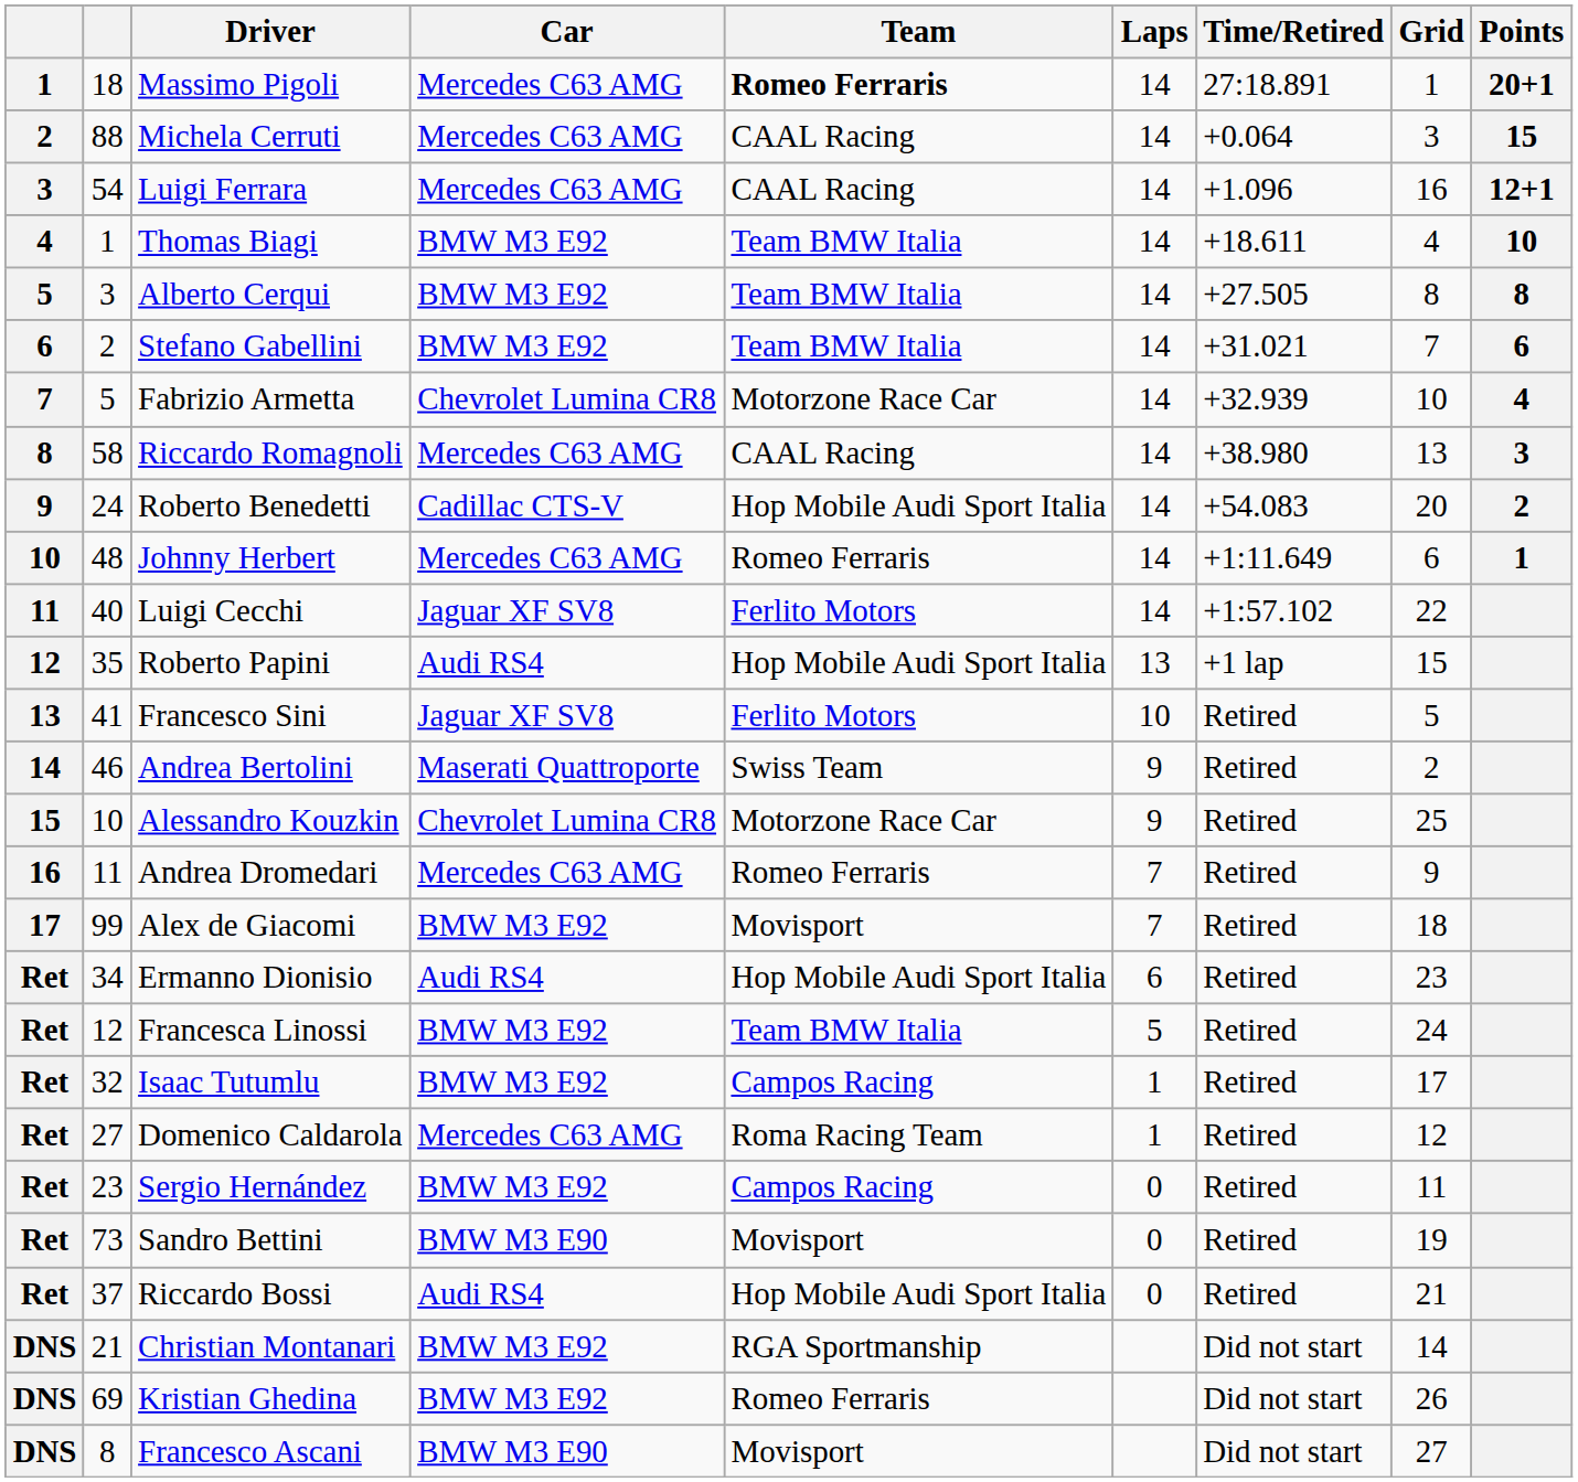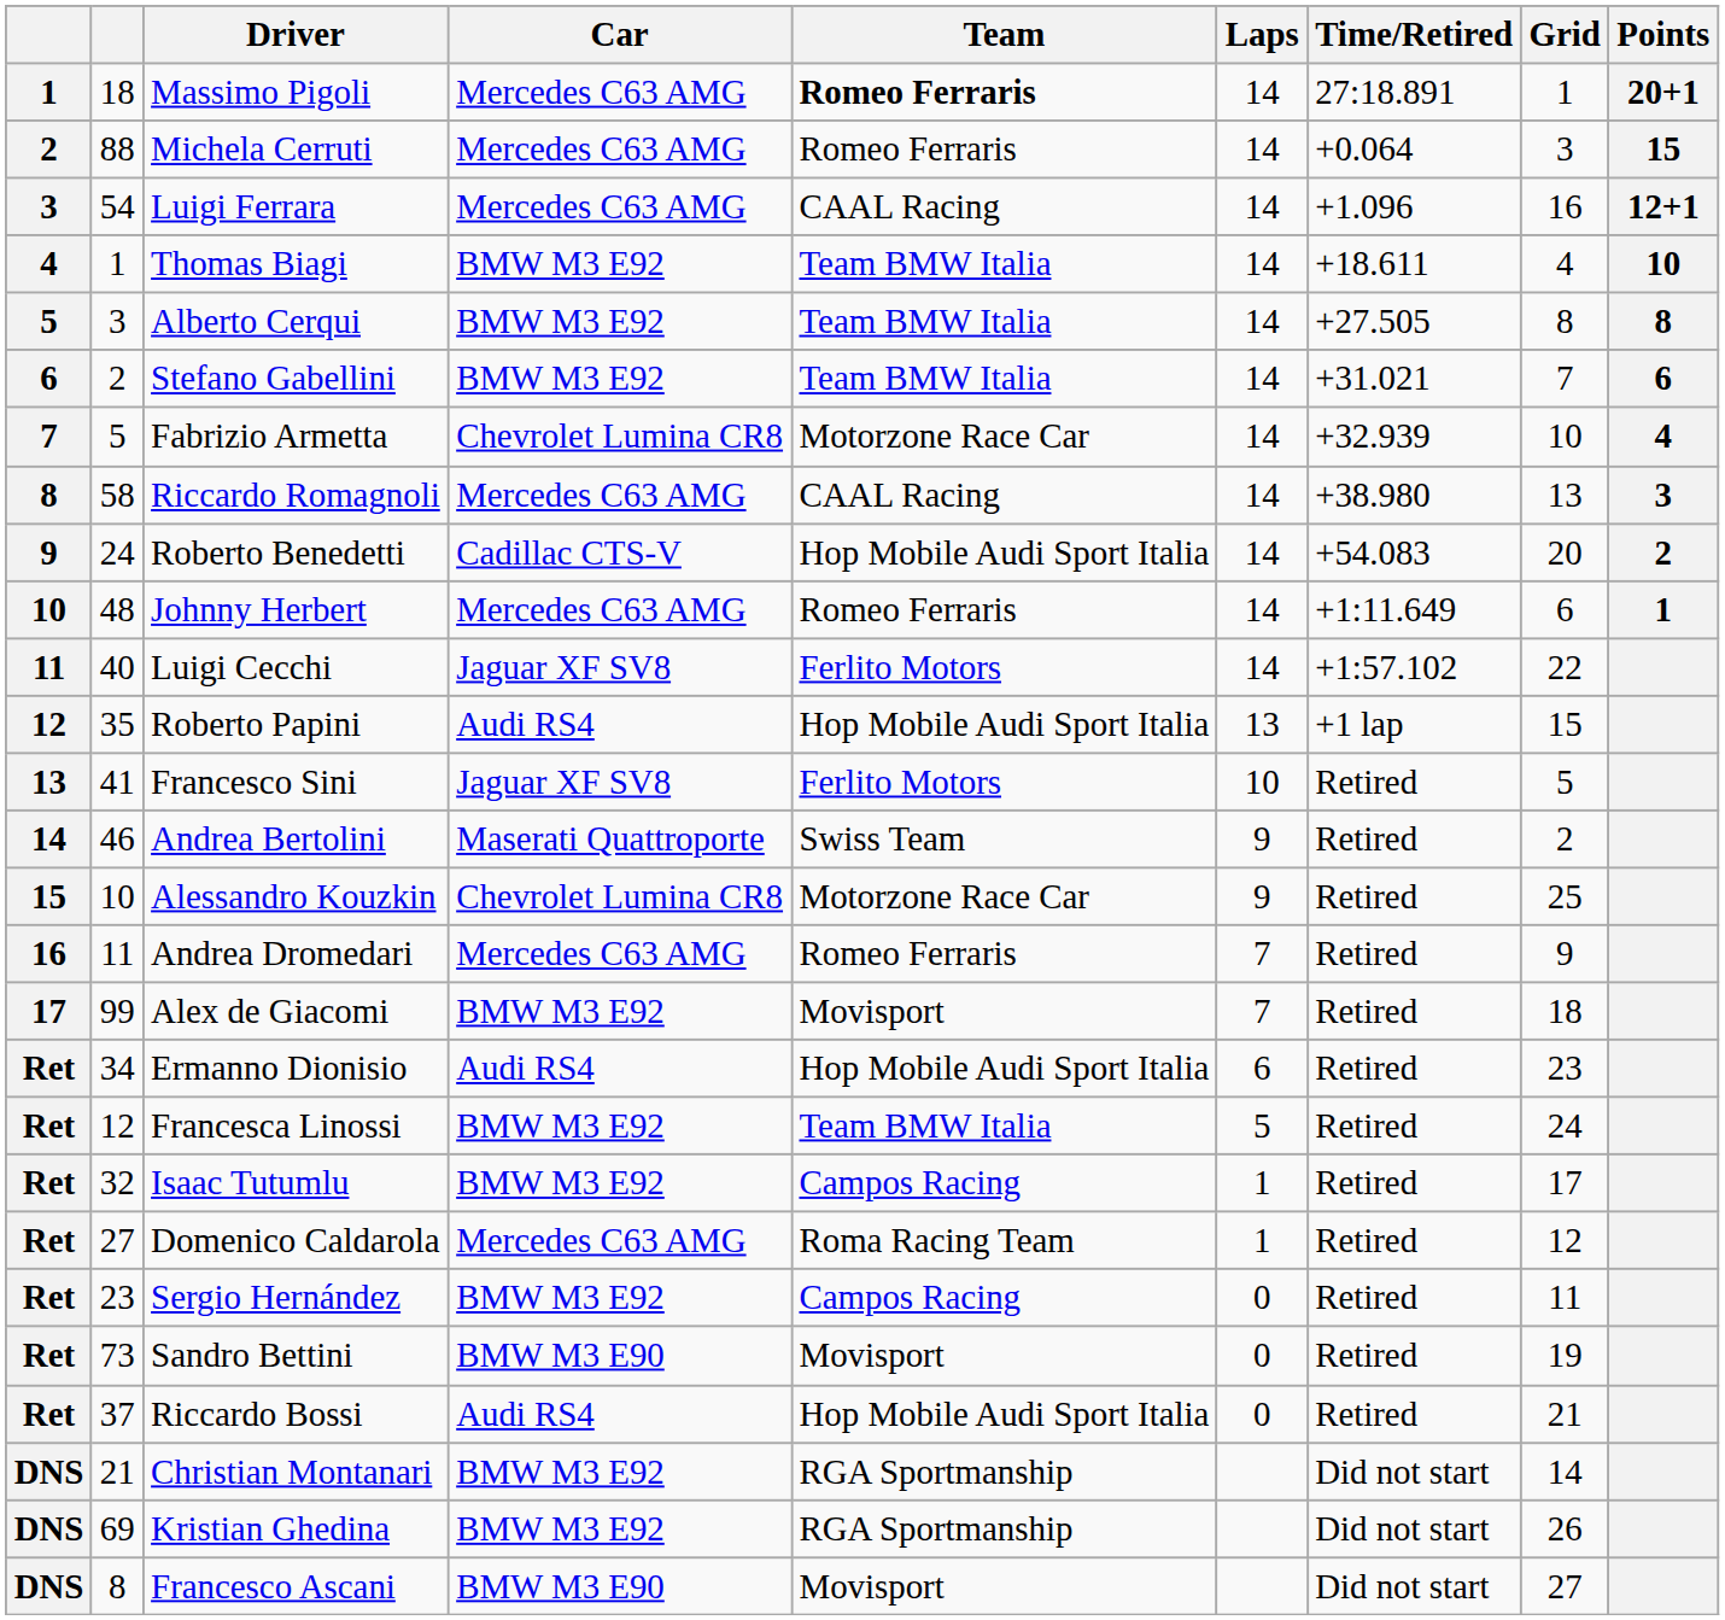 <table class="wikitable sortable" style="font-size:95%">
 <tr>
 <th></th>
 <th></th>
 <th>Driver</th>
 <th>Car</th>
 <th>Team</th>
 <th>Laps</th>
 <th>Time/Retired</th>
 <th>Grid</th>
 <th>Points</th>
 </tr>
 <tr>
 <th>1</th>
 <td align=center>18</td>
 <td> <a href='#'>Massimo Pigoli</a></td>
 <td><a href='#'>Mercedes C63 AMG</a></td>
 <td><strong> Romeo Ferraris</strong></td>
 <td align=center>14</td>
 <td>27:18.891</td>
 <td align=center>1</td>
 <th>20+1</th>
 </tr>
 <tr>
 <th>2</th>
 <td align=center>88</td>
 <td> <a href='#'>Michela Cerruti</a></td>
 <td><a href='#'>Mercedes C63 AMG</a></td>
-<td> CAAL Racing</td>
+<td> Romeo Ferraris</td>
 <td align=center>14</td>
 <td>+0.064</td>
 <td align=center>3</td>
 <th>15</th>
 </tr>
 <tr>
 <th>3</th>
 <td align=center>54</td>
 <td> <a href='#'>Luigi Ferrara</a></td>
 <td><a href='#'>Mercedes C63 AMG</a></td>
 <td> CAAL Racing</td>
 <td align=center>14</td>
 <td>+1.096</td>
 <td align=center>16</td>
 <th>12+1</th>
 </tr>
 <tr>
 <th>4</th>
 <td align=center>1</td>
 <td> <a href='#'>Thomas Biagi</a></td>
 <td><a href='#'>BMW M3 E92</a></td>
 <td> <a href='#'>Team BMW Italia</a></td>
 <td align=center>14</td>
 <td>+18.611</td>
 <td align=center>4</td>
 <th>10</th>
 </tr>
 <tr>
 <th>5</th>
 <td align=center>3</td>
 <td> <a href='#'>Alberto Cerqui</a></td>
 <td><a href='#'>BMW M3 E92</a></td>
 <td> <a href='#'>Team BMW Italia</a></td>
 <td align=center>14</td>
 <td>+27.505</td>
 <td align=center>8</td>
 <th>8</th>
 </tr>
 <tr>
 <th>6</th>
 <td align=center>2</td>
 <td> <a href='#'>Stefano Gabellini</a></td>
 <td><a href='#'>BMW M3 E92</a></td>
 <td> <a href='#'>Team BMW Italia</a></td>
 <td align=center>14</td>
 <td>+31.021</td>
 <td align=center>7</td>
 <th>6</th>
 </tr>
 <tr>
 <th>7</th>
 <td align=center>5</td>
 <td> Fabrizio Armetta</td>
 <td><a href='#'>Chevrolet Lumina CR8</a></td>
 <td> Motorzone Race Car</td>
 <td align=center>14</td>
 <td>+32.939</td>
 <td align=center>10</td>
 <th>4</th>
 </tr>
 <tr>
 <th>8</th>
 <td align=center>58</td>
 <td> <a href='#'>Riccardo Romagnoli</a></td>
 <td><a href='#'>Mercedes C63 AMG</a></td>
 <td> CAAL Racing</td>
 <td align=center>14</td>
 <td>+38.980</td>
 <td align=center>13</td>
 <th>3</th>
 </tr>
 <tr>
 <th>9</th>
 <td align=center>24</td>
 <td> Roberto Benedetti</td>
 <td><a href='#'>Cadillac CTS-V</a></td>
 <td> Hop Mobile Audi Sport Italia</td>
 <td align=center>14</td>
 <td>+54.083</td>
 <td align=center>20</td>
 <th>2</th>
 </tr>
 <tr>
 <th>10</th>
 <td align=center>48</td>
 <td> <a href='#'>Johnny Herbert</a></td>
 <td><a href='#'>Mercedes C63 AMG</a></td>
 <td> Romeo Ferraris</td>
 <td align=center>14</td>
 <td>+1:11.649</td>
 <td align=center>6</td>
 <th>1</th>
 </tr>
 <tr>
 <th>11</th>
 <td align=center>40</td>
 <td> Luigi Cecchi</td>
 <td><a href='#'>Jaguar XF SV8</a></td>
 <td> <a href='#'>Ferlito Motors</a></td>
 <td align=center>14</td>
 <td>+1:57.102</td>
 <td align=center>22</td>
 <th></th>
 </tr>
 <tr>
 <th>12</th>
 <td align=center>35</td>
 <td> Roberto Papini</td>
 <td><a href='#'>Audi RS4</a></td>
 <td> Hop Mobile Audi Sport Italia</td>
 <td align=center>13</td>
 <td>+1 lap</td>
 <td align=center>15</td>
 <th></th>
 </tr>
 <tr>
 <th>13</th>
 <td align=center>41</td>
 <td> Francesco Sini</td>
 <td><a href='#'>Jaguar XF SV8</a></td>
 <td> <a href='#'>Ferlito Motors</a></td>
 <td align=center>10</td>
 <td>Retired</td>
 <td align=center>5</td>
 <th></th>
 </tr>
 <tr>
 <th>14</th>
 <td align=center>46</td>
 <td> <a href='#'>Andrea Bertolini</a></td>
 <td><a href='#'>Maserati Quattroporte</a></td>
 <td> Swiss Team</td>
 <td align=center>9</td>
 <td>Retired</td>
 <td align=center>2</td>
 <th></th>
 </tr>
 <tr>
 <th>15</th>
 <td align=center>10</td>
 <td> <a href='#'>Alessandro Kouzkin</a></td>
 <td><a href='#'>Chevrolet Lumina CR8</a></td>
 <td> Motorzone Race Car</td>
 <td align=center>9</td>
 <td>Retired</td>
 <td align=center>25</td>
 <th></th>
 </tr>
 <tr>
 <th>16</th>
 <td align=center>11</td>
 <td> Andrea Dromedari</td>
 <td><a href='#'>Mercedes C63 AMG</a></td>
 <td> Romeo Ferraris</td>
 <td align=center>7</td>
 <td>Retired</td>
 <td align=center>9</td>
 <th></th>
 </tr>
 <tr>
 <th>17</th>
 <td align=center>99</td>
 <td> Alex de Giacomi</td>
 <td><a href='#'>BMW M3 E92</a></td>
 <td> Movisport</td>
 <td align=center>7</td>
 <td>Retired</td>
 <td align=center>18</td>
 <th></th>
 </tr>
 <tr>
 <th>Ret</th>
 <td align=center>34</td>
 <td> Ermanno Dionisio</td>
 <td><a href='#'>Audi RS4</a></td>
 <td> Hop Mobile Audi Sport Italia</td>
 <td align=center>6</td>
 <td>Retired</td>
 <td align=center>23</td>
 <th></th>
 </tr>
 <tr>
 <th>Ret</th>
 <td align=center>12</td>
 <td> Francesca Linossi</td>
 <td><a href='#'>BMW M3 E92</a></td>
 <td> <a href='#'>Team BMW Italia</a></td>
 <td align=center>5</td>
 <td>Retired</td>
 <td align=center>24</td>
 <th></th>
 </tr>
 <tr>
 <th>Ret</th>
 <td align=center>32</td>
 <td> <a href='#'>Isaac Tutumlu</a></td>
 <td><a href='#'>BMW M3 E92</a></td>
 <td> <a href='#'>Campos Racing</a></td>
 <td align=center>1</td>
 <td>Retired</td>
 <td align=center>17</td>
 <th></th>
 </tr>
 <tr>
 <th>Ret</th>
 <td align=center>27</td>
 <td> Domenico Caldarola</td>
 <td><a href='#'>Mercedes C63 AMG</a></td>
 <td> Roma Racing Team</td>
 <td align=center>1</td>
 <td>Retired</td>
 <td align=center>12</td>
 <th></th>
 </tr>
 <tr>
 <th>Ret</th>
 <td align=center>23</td>
 <td> <a href='#'>Sergio Hernández</a></td>
 <td><a href='#'>BMW M3 E92</a></td>
 <td> <a href='#'>Campos Racing</a></td>
 <td align=center>0</td>
 <td>Retired</td>
 <td align=center>11</td>
 <th></th>
 </tr>
 <tr>
 <th>Ret</th>
 <td align=center>73</td>
 <td> Sandro Bettini</td>
 <td><a href='#'>BMW M3 E90</a></td>
 <td> Movisport</td>
 <td align=center>0</td>
 <td>Retired</td>
 <td align=center>19</td>
 <th></th>
 </tr>
 <tr>
 <th>Ret</th>
 <td align=center>37</td>
 <td> Riccardo Bossi</td>
 <td><a href='#'>Audi RS4</a></td>
 <td> Hop Mobile Audi Sport Italia</td>
 <td align=center>0</td>
 <td>Retired</td>
 <td align=center>21</td>
 <th></th>
 </tr>
 <tr>
 <th>DNS</th>
 <td align=center>21</td>
 <td> <a href='#'>Christian Montanari</a></td>
 <td><a href='#'>BMW M3 E92</a></td>
 <td> RGA Sportmanship</td>
 <td align=center></td>
 <td>Did not start</td>
 <td align=center>14</td>
 <th></th>
 </tr>
 <tr>
 <th>DNS</th>
 <td align=center>69</td>
 <td> <a href='#'>Kristian Ghedina</a></td>
 <td><a href='#'>BMW M3 E92</a></td>
-<td> Romeo Ferraris</td>
+<td> RGA Sportmanship</td>
 <td align=center></td>
 <td>Did not start</td>
 <td align=center>26</td>
 <th></th>
 </tr>
 <tr>
 <th>DNS</th>
 <td align=center>8</td>
 <td> <a href='#'>Francesco Ascani</a></td>
 <td><a href='#'>BMW M3 E90</a></td>
 <td> Movisport</td>
 <td align=center></td>
 <td>Did not start</td>
 <td align=center>27</td>
 <th></th>
 </tr>
 <tr>
 </tr>
 </table>
